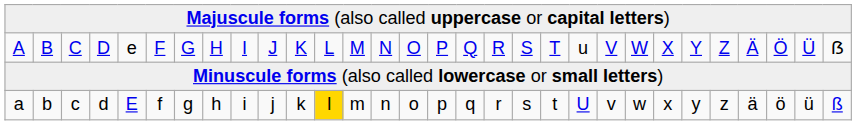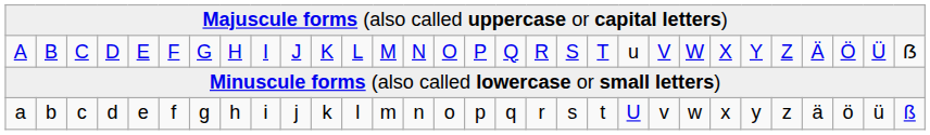 <table class="wikitable" style="margin:1em auto; border-collapse:collapse;">
 <tr>
 <td bgcolor="#EFEFEF" align="center" colspan="30"><strong><a href='#'>Majuscule forms</a></strong> (also called <strong>uppercase</strong> or <strong>capital letters</strong>)</td>
 </tr>
 <tr>
 <td width=3% align="center"><a href='#'>A</a></td>
 <td width=3% align="center"><a href='#'>B</a></td>
 <td width=3% align="center"><a href='#'>C</a></td>
 <td width=3% align="center"><a href='#'>D</a></td>
-<td align="center">e</td>
+<td width=3% align="center"><a href='#'>E</a></td>
 <td width=3% align="center"><a href='#'>F</a></td>
 <td width=3% align="center"><a href='#'>G</a></td>
 <td width=3% align="center"><a href='#'>H</a></td>
 <td width=3% align="center"><a href='#'>I</a></td>
 <td width=3% align="center"><a href='#'>J</a></td>
 <td width=3% align="center"><a href='#'>K</a></td>
 <td width=3% align="center"><a href='#'>L</a></td>
 <td width=3% align="center"><a href='#'>M</a></td>
 <td width=3% align="center"><a href='#'>N</a></td>
 <td width=3% align="center"><a href='#'>O</a></td>
 <td width=3% align="center"><a href='#'>P</a></td>
 <td width=3% align="center"><a href='#'>Q</a></td>
 <td width=3% align="center"><a href='#'>R</a></td>
 <td width=3% align="center"><a href='#'>S</a></td>
 <td width=3% align="center"><a href='#'>T</a></td>
 <td align="center">u</td>
 <td width=3% align="center"><a href='#'>V</a></td>
 <td width=3% align="center"><a href='#'>W</a></td>
 <td width=3% align="center"><a href='#'>X</a></td>
 <td width=3% align="center"><a href='#'>Y</a></td>
 <td width=3% align="center"><a href='#'>Z</a></td>
 <td width=3% align="center"><a href='#'>Ä</a></td>
 <td width=3% align="center"><a href='#'>Ö</a></td>
 <td width=3% align="center"><a href='#'>Ü</a></td>
 <td width=3% align="center">ẞ</td>
 </tr>
 <tr>
 <td bgcolor="#EFEFEF" align="center" colspan="30"><strong><a href='#'>Minuscule forms</a></strong> (also called <strong>lowercase</strong> or <strong>small letters</strong>)</td>
 </tr>
 <tr>
 <td align="center">a</td>
 <td align="center">b</td>
 <td align="center">c</td>
 <td align="center">d</td>
-<td width=3% align="center"><a href='#'>E</a></td>
+<td align="center">e</td>
 <td align="center">f</td>
 <td align="center">g</td>
 <td align="center">h</td>
 <td align="center">i</td>
 <td align="center">j</td>
 <td align="center">k</td>
-<td align="center" style="background: gold;">l</td>
+<td align="center">l</td>
 <td align="center">m</td>
 <td align="center">n</td>
 <td align="center">o</td>
 <td align="center">p</td>
 <td align="center">q</td>
 <td align="center">r</td>
 <td align="center">s</td>
 <td align="center">t</td>
 <td width=3% align="center"><a href='#'>U</a></td>
 <td align="center">v</td>
 <td align="center">w</td>
 <td align="center">x</td>
 <td align="center">y</td>
 <td align="center">z</td>
 <td align="center">ä</td>
 <td align="center">ö</td>
 <td align="center">ü</td>
 <td align="center"><a href='#'>ß</a></td>
 </tr>
 </table>
